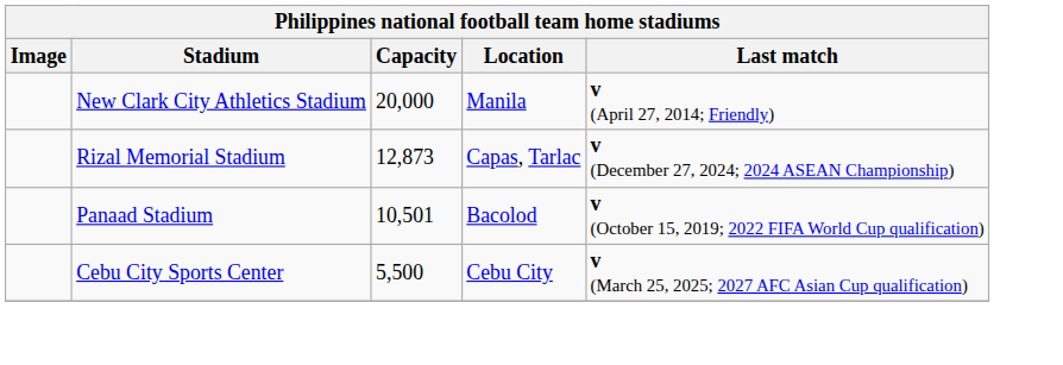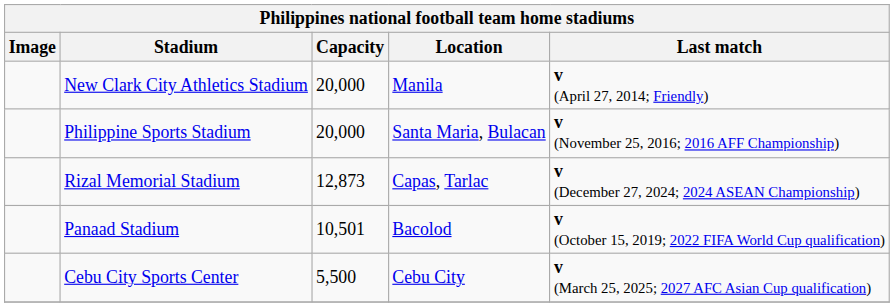 <table class="wikitable mw-collapsible ">
 <tr>
 <th colspan=5>Philippines national football team home stadiums</th>
 </tr>
 <tr>
 <th>Image</th>
 <th>Stadium</th>
 <th>Capacity</th>
 <th>Location</th>
 <th>Last match</th>
 </tr>
 <tr>
 <td></td>
 <td style="text-align:left"><a href='#'>New Clark City Athletics Stadium</a></td>
 <td style="text-align:left">20,000</td>
 <td style="text-align:left"><a href='#'>Manila</a></td>
 <td style="text-align:left"><strong>v</strong>  <br><small>(April 27, 2014; <a href='#'>Friendly</a>)</small></td>
+</tr>
+<tr>
+<td></td>
+<td style="text-align:left"><a href='#'>Philippine Sports Stadium</a></td>
+<td style="text-align:left">20,000</td>
+<td style="text-align:left"><a href='#'>Santa Maria</a>, <a href='#'>Bulacan</a></td>
+<td style="text-align:left"><strong>v</strong>  <br><small>(November 25, 2016; <a href='#'>2016 AFF Championship</a>)</small></td>
 </tr>
 <tr>
 <td></td>
 <td style="text-align:left"><a href='#'>Rizal Memorial Stadium</a></td>
 <td style="text-align:left">12,873</td>
 <td style="text-align:left"><a href='#'>Capas</a>, <a href='#'>Tarlac</a></td>
 <td style="text-align:left"><strong>v</strong>  <br><small>(December 27, 2024; <a href='#'>2024 ASEAN Championship</a>)</small></td>
 </tr>
 <tr>
 <td></td>
 <td style="text-align:left"><a href='#'>Panaad Stadium</a></td>
 <td style="text-align:left">10,501</td>
 <td style="text-align:left"><a href='#'>Bacolod</a></td>
 <td style="text-align:left"><strong>v</strong>  <br><small>(October 15, 2019; <a href='#'>2022 FIFA World Cup qualification</a>)</small></td>
 </tr>
 <tr>
 <td></td>
 <td style="text-align:left"><a href='#'>Cebu City Sports Center</a></td>
 <td style="text-align:left">5,500</td>
 <td style="text-align:left"><a href='#'>Cebu City</a></td>
 <td style="text-align:left"><strong>v</strong>  <br><small>(March 25, 2025; <a href='#'>2027 AFC Asian Cup qualification</a>)</small></td>
 </tr>
 <tr>
 </tr>
 </table>
